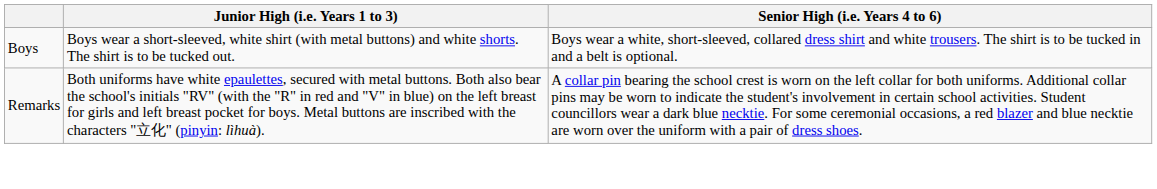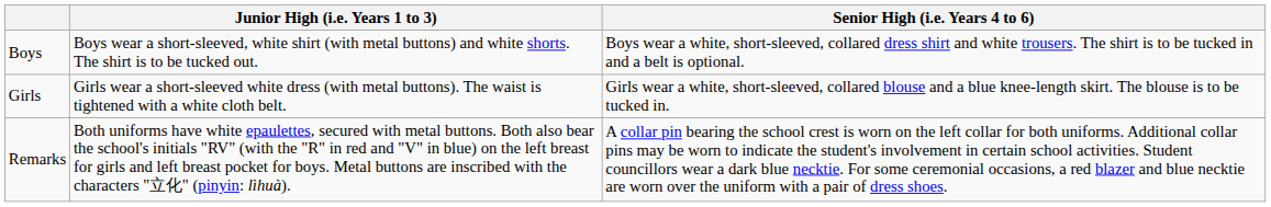 <table class="wikitable">
 <tr>
 <th></th>
 <th>Junior High (i.e. Years 1 to 3)</th>
 <th>Senior High (i.e. Years 4 to 6)</th>
 </tr>
 <tr>
 <td>Boys</td>
 <td>Boys wear a short-sleeved, white shirt (with metal buttons) and white <a href='#'>shorts</a>. The shirt is to be tucked out.</td>
 <td>Boys wear a white, short-sleeved, collared <a href='#'>dress shirt</a> and white <a href='#'>trousers</a>. The shirt is to be tucked in and a belt is optional.</td>
 </tr>
 <tr>
+<td>Girls</td>
+<td>Girls wear a short-sleeved white dress (with metal buttons). The waist is tightened with a white cloth belt.</td>
+<td>Girls wear a white, short-sleeved, collared <a href='#'>blouse</a> and a blue knee-length skirt. The blouse is to be tucked in.</td>
+</tr>
+<tr>
 <td>Remarks</td>
 <td>Both uniforms have white <a href='#'>epaulettes</a>, secured with metal buttons. Both also bear the school's initials "RV" (with the "R" in red and "V" in blue) on the left breast for girls and left breast pocket for boys. Metal buttons are inscribed with the characters "立化" (<a href='#'>pinyin</a>: <em>lìhuà</em>).</td>
 <td>A <a href='#'>collar pin</a> bearing the school crest is worn on the left collar for both uniforms. Additional collar pins may be worn to indicate the student's involvement in certain school activities. Student councillors wear a dark blue <a href='#'>necktie</a>. For some ceremonial occasions, a red <a href='#'>blazer</a> and blue necktie are worn over the uniform with a pair of <a href='#'>dress shoes</a>.</td>
 </tr>
 </table>
